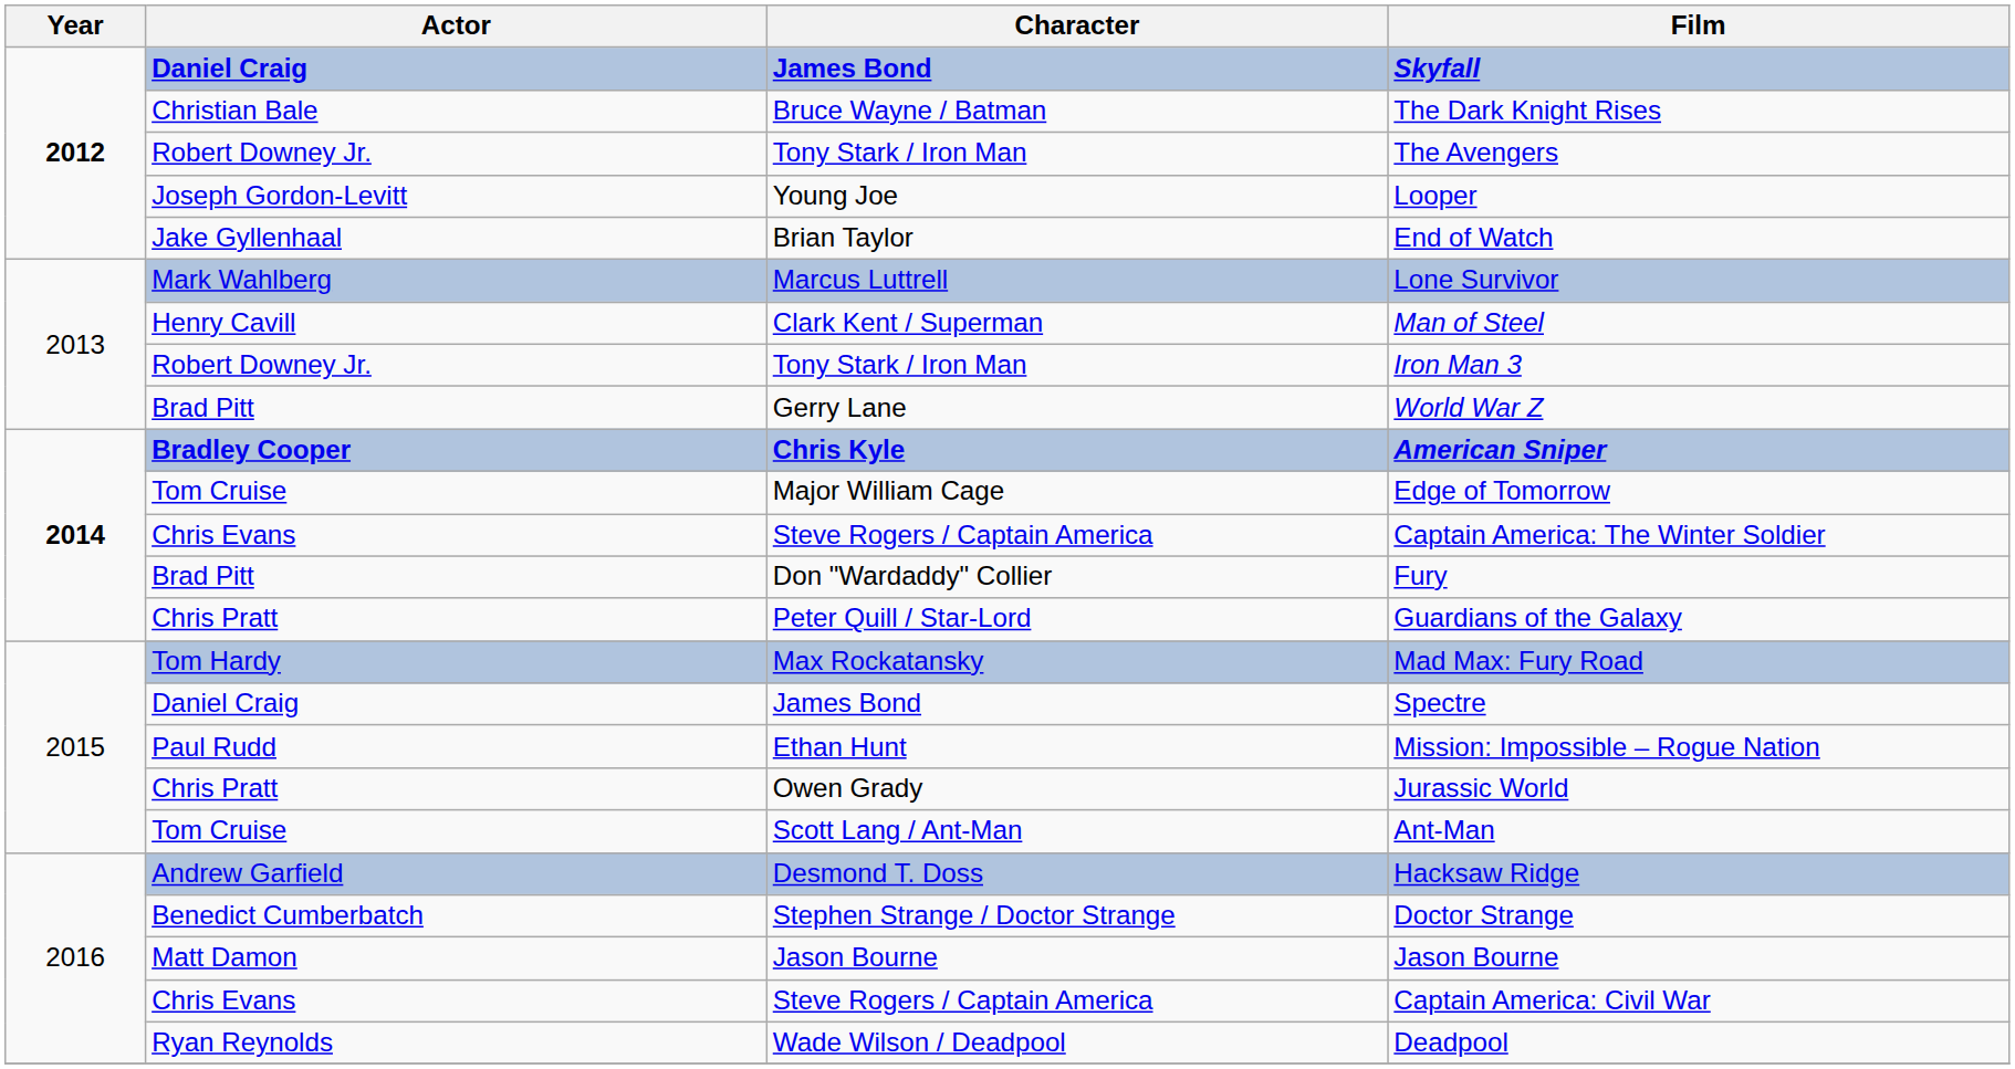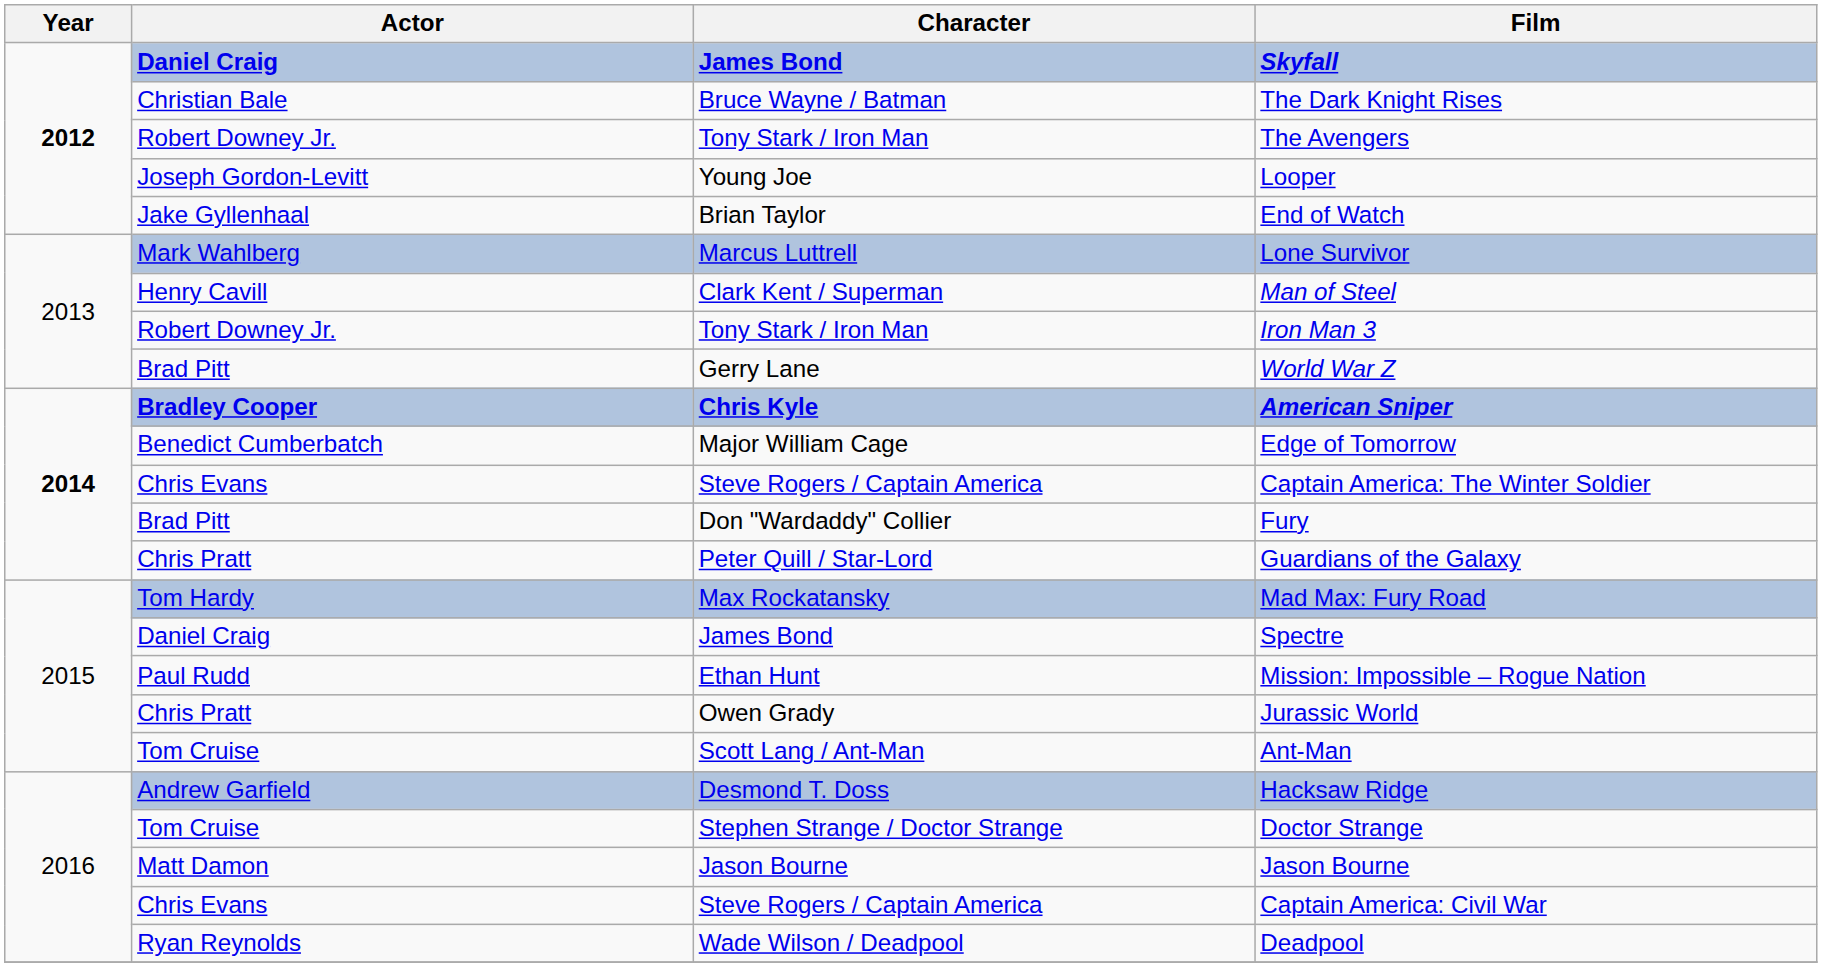 <table class="wikitable" width="95%" align="center">
 <tr>
 <th width="7%">Year</th>
 <th width="31%">Actor</th>
 <th width="31%">Character</th>
 <th width="31%">Film</th>
 </tr>
 <tr>
 <td rowspan="5" style="text-align:center;"><strong>2012</strong></td>
 <td style="background:#B0C4DE;"><strong><a href='#'>Daniel Craig</a></strong></td>
 <td style="background:#B0C4DE;"><strong><a href='#'>James Bond</a></strong></td>
 <td style="background:#B0C4DE;"><strong><em><a href='#'>Skyfall</a><em> <strong></td>
 </tr>
 <tr>
 <td><a href='#'>Christian Bale</a></td>
 <td><a href='#'>Bruce Wayne / Batman</a></td>
 <td></em><a href='#'>The Dark Knight Rises</a><em></td>
 </tr>
 <tr>
 <td><a href='#'>Robert Downey Jr.</a></td>
 <td><a href='#'>Tony Stark / Iron Man</a></td>
 <td></em><a href='#'>The Avengers</a><em></td>
 </tr>
 <tr>
 <td><a href='#'>Joseph Gordon-Levitt</a></td>
 <td>Young Joe</td>
 <td></em><a href='#'>Looper</a><em></td>
 </tr>
 <tr>
 <td><a href='#'>Jake Gyllenhaal</a></td>
 <td>Brian Taylor</td>
 <td></em><a href='#'>End of Watch</a><em></td>
 </tr>
 <tr>
 <td rowspan="4" style="text-align:center;"></strong>2013<strong></td>
 <td style="background:#B0C4DE;"></strong><a href='#'>Mark Wahlberg</a><strong></td>
 <td style="background:#B0C4DE;"></strong><a href='#'>Marcus Luttrell</a><strong></td>
 <td style="background:#B0C4DE;"></em></strong><a href='#'>Lone Survivor</a></em> </strong></td>
 </tr>
 <tr>
 <td><a href='#'>Henry Cavill</a></td>
 <td><a href='#'>Clark Kent / Superman</a></td>
 <td><em><a href='#'>Man of Steel</a></em></td>
 </tr>
 <tr>
 <td><a href='#'>Robert Downey Jr.</a></td>
 <td><a href='#'>Tony Stark / Iron Man</a></td>
 <td><em><a href='#'>Iron Man 3</a></em></td>
 </tr>
 <tr>
 <td><a href='#'>Brad Pitt</a></td>
 <td>Gerry Lane</td>
 <td><em><a href='#'>World War Z</a></em></td>
 </tr>
 <tr>
 <td rowspan="5" style="text-align:center;"><strong>2014</strong></td>
 <td style="background:#B0C4DE;"><strong><a href='#'>Bradley Cooper</a></strong></td>
 <td style="background:#B0C4DE;"><strong><a href='#'>Chris Kyle</a></strong></td>
 <td style="background:#B0C4DE;"><strong><em><a href='#'>American Sniper</a><em> <strong></td>
 </tr>
 <tr>
-<td><a href='#'>Tom Cruise</a></td>
+<td><a href='#'>Benedict Cumberbatch</a></td>
 <td>Major William Cage</td>
 <td></em><a href='#'>Edge of Tomorrow</a><em></td>
 </tr>
 <tr>
 <td><a href='#'>Chris Evans</a></td>
 <td><a href='#'>Steve Rogers / Captain America</a></td>
 <td></em><a href='#'>Captain America: The Winter Soldier</a><em></td>
 </tr>
 <tr>
 <td><a href='#'>Brad Pitt</a></td>
 <td>Don "Wardaddy" Collier</td>
 <td></em><a href='#'>Fury</a><em></td>
 </tr>
 <tr>
 <td><a href='#'>Chris Pratt</a></td>
 <td><a href='#'>Peter Quill / Star-Lord</a></td>
 <td></em><a href='#'>Guardians of the Galaxy</a><em></td>
 </tr>
 <tr>
 <td rowspan="5" style="text-align:center;"></strong>2015<strong></td>
 <td style="background:#B0C4DE;"></strong><a href='#'>Tom Hardy</a><strong></td>
 <td style="background:#B0C4DE;"></strong><a href='#'>Max Rockatansky</a><strong></td>
 <td style="background:#B0C4DE;"></em></strong><a href='#'>Mad Max: Fury Road</a><strong><em></td>
 </tr>
 <tr>
 <td><a href='#'>Daniel Craig</a></td>
 <td><a href='#'>James Bond</a></td>
 <td></em><a href='#'>Spectre</a><em></td>
 </tr>
 <tr>
 <td><a href='#'>Paul Rudd</a></td>
 <td><a href='#'>Ethan Hunt</a></td>
 <td></em><a href='#'>Mission: Impossible – Rogue Nation</a><em></td>
 </tr>
 <tr>
 <td><a href='#'>Chris Pratt</a></td>
 <td>Owen Grady</td>
 <td></em><a href='#'>Jurassic World</a><em></td>
 </tr>
 <tr>
 <td><a href='#'>Tom Cruise</a></td>
 <td><a href='#'>Scott Lang / Ant-Man</a></td>
 <td></em><a href='#'>Ant-Man</a><em></td>
 </tr>
 <tr>
 <td rowspan="5" style="text-align:center;"></strong>2016<strong></td>
 <td style="background:#B0C4DE;"></strong><a href='#'>Andrew Garfield</a><strong></td>
 <td style="background:#B0C4DE;"></strong><a href='#'>Desmond T. Doss</a><strong></td>
 <td style="background:#B0C4DE;"></em></strong><a href='#'>Hacksaw Ridge</a><strong><em></td>
 </tr>
 <tr>
-<td><a href='#'>Benedict Cumberbatch</a></td>
+<td><a href='#'>Tom Cruise</a></td>
 <td><a href='#'>Stephen Strange / Doctor Strange</a></td>
 <td></em><a href='#'>Doctor Strange</a><em></td>
 </tr>
 <tr>
 <td><a href='#'>Matt Damon</a></td>
 <td><a href='#'>Jason Bourne</a></td>
 <td></em><a href='#'>Jason Bourne</a><em></td>
 </tr>
 <tr>
 <td><a href='#'>Chris Evans</a></td>
 <td><a href='#'>Steve Rogers / Captain America</a></td>
 <td></em><a href='#'>Captain America: Civil War</a><em></td>
 </tr>
 <tr>
 <td><a href='#'>Ryan Reynolds</a></td>
 <td><a href='#'>Wade Wilson / Deadpool</a></td>
 <td></em><a href='#'>Deadpool</a><em></td>
 </tr>
 <tr>
 </tr>
 </table>
